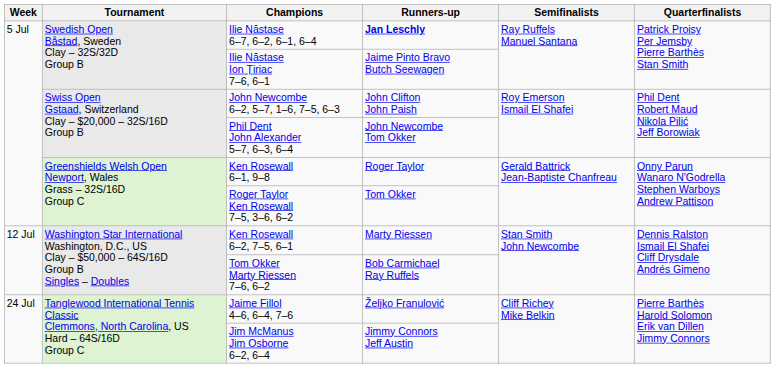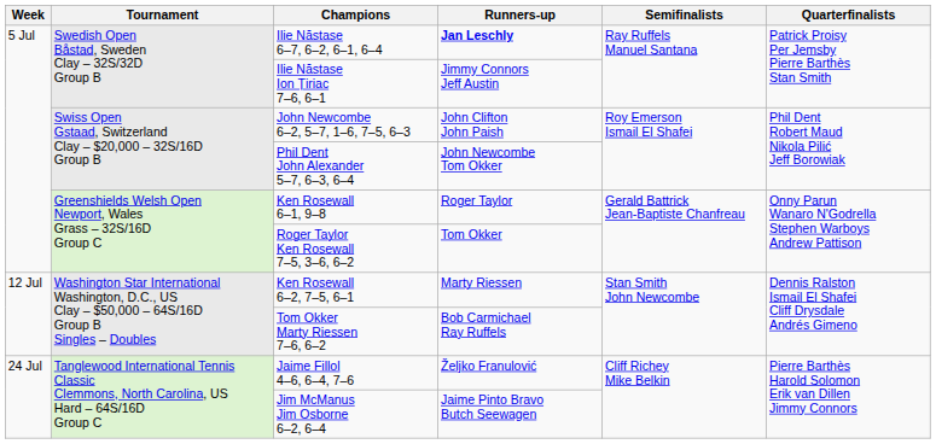 <table class=wikitable style=font-size:95%>
 <tr>
 <th style="width:48px;">Week</th>
 <th style="width:260px;">Tournament</th>
 <th style="width:190px;">Champions</th>
 <th style="width:190px;">Runners-up</th>
 <th style="width:190px;">Semifinalists</th>
 <th style="width:190px;">Quarterfinalists</th>
 </tr>
 <tr valign=top>
 <td rowspan=6>5 Jul</td>
 <td style="background:#E9E9E9;" rowspan=2><a href='#'>Swedish Open</a> <br> <a href='#'>Båstad</a>, Sweden <br> Clay – 32S/32D <br> Group B</td>
 <td> <a href='#'>Ilie Năstase</a> <br> 6–7, 6–2, 6–1, 6–4</td>
 <td><strong> <a href='#'>Jan Leschly</a></strong></td>
 <td rowspan=2> <a href='#'>Ray Ruffels</a> <br>  <a href='#'>Manuel Santana</a></td>
 <td rowspan=2> <a href='#'>Patrick Proisy</a> <br>  <a href='#'>Per Jemsby</a> <br>  <a href='#'>Pierre Barthès</a> <br>  <a href='#'>Stan Smith</a></td>
 </tr>
 <tr valign=top>
 <td> <a href='#'>Ilie Năstase</a> <br>  <a href='#'>Ion Țiriac</a> <br> 7–6, 6–1</td>
-<td> <a href='#'>Jaime Pinto Bravo</a> <br>  <a href='#'>Butch Seewagen</a></td>
+<td> <a href='#'>Jimmy Connors</a> <br>  <a href='#'>Jeff Austin</a></td>
 </tr>
 <tr valign=top>
 <td style="background:#E9E9E9;" rowspan=2><a href='#'>Swiss Open</a> <br> <a href='#'>Gstaad</a>, Switzerland <br> Clay – $20,000 – 32S/16D <br> Group B</td>
 <td> <a href='#'>John Newcombe</a> <br> 6–2, 5–7, 1–6, 7–5, 6–3</td>
 <td> <a href='#'>John Clifton</a> <br>  <a href='#'>John Paish</a></td>
 <td rowspan=2> <a href='#'>Roy Emerson</a> <br>  <a href='#'>Ismail El Shafei</a></td>
 <td rowspan=2> <a href='#'>Phil Dent</a> <br>  <a href='#'>Robert Maud</a> <br>  <a href='#'>Nikola Pilić</a> <br>  <a href='#'>Jeff Borowiak</a></td>
 </tr>
 <tr valign=top>
 <td> <a href='#'>Phil Dent</a> <br>  <a href='#'>John Alexander</a> <br> 5–7, 6–3, 6–4</td>
 <td> <a href='#'>John Newcombe</a> <br>  <a href='#'>Tom Okker</a></td>
 </tr>
 <tr valign=top>
 <td style="background:#DDF3D1;" rowspan=2><a href='#'>Greenshields Welsh Open</a> <br> <a href='#'>Newport</a>, Wales <br> Grass – 32S/16D <br> Group C</td>
 <td> <a href='#'>Ken Rosewall</a> <br> 6–1, 9–8</td>
 <td> <a href='#'>Roger Taylor</a></td>
 <td rowspan=2> <a href='#'>Gerald Battrick</a> <br>  <a href='#'>Jean-Baptiste Chanfreau</a></td>
 <td rowspan=2> <a href='#'>Onny Parun</a> <br>  <a href='#'>Wanaro N'Godrella</a> <br>  <a href='#'>Stephen Warboys</a> <br>  <a href='#'>Andrew Pattison</a></td>
 </tr>
 <tr valign=top>
 <td> <a href='#'>Roger Taylor</a> <br>  <a href='#'>Ken Rosewall</a> <br> 7–5, 3–6, 6–2</td>
 <td> <a href='#'>Tom Okker</a></td>
 </tr>
 <tr valign=top>
 <td rowspan=2>12 Jul</td>
 <td style="background:#E9E9E9;" rowspan="2"><a href='#'>Washington Star International</a> <br> Washington, D.C., US <br> Clay – $50,000 – 64S/16D <br> Group B <br> <a href='#'>Singles</a> – <a href='#'>Doubles</a></td>
 <td> <a href='#'>Ken Rosewall</a> <br> 6–2, 7–5, 6–1</td>
 <td> <a href='#'>Marty Riessen</a></td>
 <td rowspan=2> <a href='#'>Stan Smith</a> <br>  <a href='#'>John Newcombe</a></td>
 <td rowspan=2> <a href='#'>Dennis Ralston</a> <br>  <a href='#'>Ismail El Shafei</a> <br>  <a href='#'>Cliff Drysdale</a> <br>  <a href='#'>Andrés Gimeno</a></td>
 </tr>
 <tr valign=top>
 <td> <a href='#'>Tom Okker</a> <br>  <a href='#'>Marty Riessen</a> <br> 7–6, 6–2</td>
 <td> <a href='#'>Bob Carmichael</a> <br>  <a href='#'>Ray Ruffels</a></td>
 </tr>
 <tr valign=top>
 <td rowspan=2>24 Jul</td>
 <td style="background:#DDF3D1;" rowspan="2"><a href='#'>Tanglewood International Tennis Classic</a> <br> <a href='#'>Clemmons, North Carolina</a>, US <br> Hard – 64S/16D <br> Group C</td>
 <td> <a href='#'>Jaime Fillol</a> <br> 4–6, 6–4, 7–6</td>
 <td> <a href='#'>Željko Franulović</a></td>
 <td rowspan=2> <a href='#'>Cliff Richey</a> <br>  <a href='#'>Mike Belkin</a></td>
 <td rowspan=2> <a href='#'>Pierre Barthès</a> <br>  <a href='#'>Harold Solomon</a> <br>  <a href='#'>Erik van Dillen</a> <br>  <a href='#'>Jimmy Connors</a></td>
 </tr>
 <tr valign=top>
 <td> <a href='#'>Jim McManus</a> <br>  <a href='#'>Jim Osborne</a> <br> 6–2, 6–4</td>
-<td> <a href='#'>Jimmy Connors</a> <br>  <a href='#'>Jeff Austin</a></td>
+<td> <a href='#'>Jaime Pinto Bravo</a> <br>  <a href='#'>Butch Seewagen</a></td>
 </tr>
 </table>
